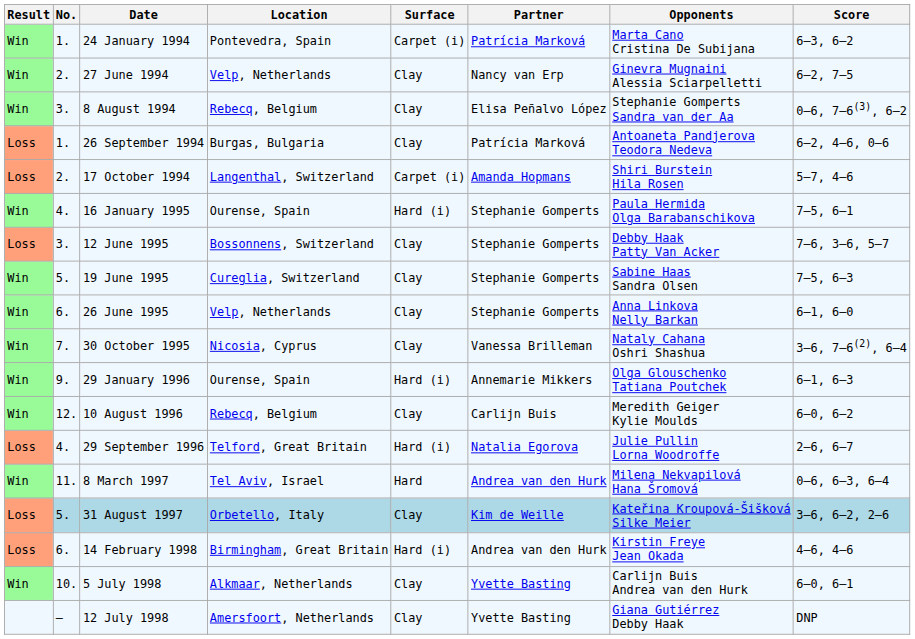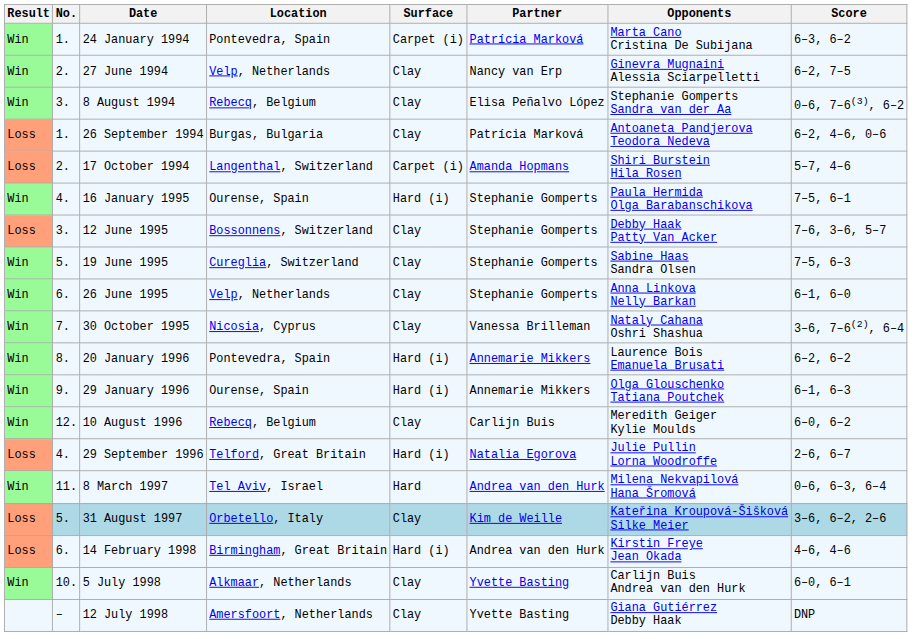 <table class="sortable wikitable" style=font-size:97%>
 <tr>
 <th>Result</th>
 <th>No.</th>
 <th>Date</th>
 <th>Location</th>
 <th>Surface</th>
 <th>Partner</th>
 <th>Opponents</th>
 <th>Score</th>
 </tr>
 <tr style="background:#f0f8ff;">
 <td style="background:#98fb98;">Win</td>
 <td>1.</td>
 <td>24 January 1994</td>
 <td>Pontevedra, Spain</td>
 <td>Carpet (i)</td>
 <td> <a href='#'>Patrícia Marková</a></td>
 <td> <a href='#'>Marta Cano</a> <br>  Cristina De Subijana</td>
 <td>6–3, 6–2</td>
 </tr>
 <tr style="background:#f0f8ff;">
 <td style="background:#98fb98;">Win</td>
 <td>2.</td>
 <td>27 June 1994</td>
 <td><a href='#'>Velp</a>, Netherlands</td>
 <td>Clay</td>
 <td> Nancy van Erp</td>
 <td> <a href='#'>Ginevra Mugnaini</a> <br>  Alessia Sciarpelletti</td>
 <td>6–2, 7–5</td>
 </tr>
 <tr style="background:#f0f8ff;">
 <td style="background:#98fb98;">Win</td>
 <td>3.</td>
 <td>8 August 1994</td>
 <td><a href='#'>Rebecq</a>, Belgium</td>
 <td>Clay</td>
 <td> Elisa Peñalvo López</td>
 <td> Stephanie Gomperts <br>  <a href='#'>Sandra van der Aa</a></td>
 <td>0–6, 7–6<sup>(3)</sup>, 6–2</td>
 </tr>
 <tr style="background:#f0f8ff;">
 <td style="background:#ffa07a;">Loss</td>
 <td>1.</td>
 <td>26 September 1994</td>
 <td>Burgas, Bulgaria</td>
 <td>Clay</td>
 <td> Patrícia Marková</td>
 <td> <a href='#'>Antoaneta Pandjerova</a> <br>  <a href='#'>Teodora Nedeva</a></td>
 <td>6–2, 4–6, 0–6</td>
 </tr>
 <tr style="background:#f0f8ff;">
 <td style="background:#ffa07a;">Loss</td>
 <td>2.</td>
 <td>17 October 1994</td>
 <td><a href='#'>Langenthal</a>, Switzerland</td>
 <td>Carpet (i)</td>
 <td> <a href='#'>Amanda Hopmans</a></td>
 <td> <a href='#'>Shiri Burstein</a> <br>  <a href='#'>Hila Rosen</a></td>
 <td>5–7, 4–6</td>
 </tr>
 <tr style="background:#f0f8ff;">
 <td style="background:#98fb98;">Win</td>
 <td>4.</td>
 <td>16 January 1995</td>
 <td>Ourense, Spain</td>
 <td>Hard (i)</td>
 <td> Stephanie Gomperts</td>
 <td> <a href='#'>Paula Hermida</a> <br>  <a href='#'>Olga Barabanschikova</a></td>
 <td>7–5, 6–1</td>
 </tr>
 <tr style="background:#f0f8ff;">
 <td style="background:#ffa07a;">Loss</td>
 <td>3.</td>
 <td>12 June 1995</td>
 <td><a href='#'>Bossonnens</a>, Switzerland</td>
 <td>Clay</td>
 <td> Stephanie Gomperts</td>
 <td> <a href='#'>Debby Haak</a> <br>  <a href='#'>Patty Van Acker</a></td>
 <td>7–6, 3–6, 5–7</td>
 </tr>
 <tr style="background:#f0f8ff;">
 <td style="background:#98fb98;">Win</td>
 <td>5.</td>
 <td>19 June 1995</td>
 <td><a href='#'>Cureglia</a>, Switzerland</td>
 <td>Clay</td>
 <td> Stephanie Gomperts</td>
 <td> <a href='#'>Sabine Haas</a> <br>  Sandra Olsen</td>
 <td>7–5, 6–3</td>
 </tr>
 <tr style="background:#f0f8ff;">
 <td style="background:#98fb98;">Win</td>
 <td>6.</td>
 <td>26 June 1995</td>
 <td><a href='#'>Velp</a>, Netherlands</td>
 <td>Clay</td>
 <td> Stephanie Gomperts</td>
 <td> <a href='#'>Anna Linkova</a> <br>  <a href='#'>Nelly Barkan</a></td>
 <td>6–1, 6–0</td>
 </tr>
 <tr bgcolor="#f0f8ff">
 <td style="background:#98fb98;">Win</td>
 <td>7.</td>
 <td>30 October 1995</td>
 <td><a href='#'>Nicosia</a>, Cyprus</td>
 <td>Clay</td>
 <td> Vanessa Brilleman</td>
 <td> <a href='#'>Nataly Cahana</a> <br>  Oshri Shashua</td>
 <td>3–6, 7–6<sup>(2)</sup>, 6–4</td>
 </tr>
 <tr style="background:#f0f8ff;">
 <td style="background:#98fb98;">Win</td>
+<td>8.</td>
+<td>20 January 1996</td>
+<td>Pontevedra, Spain</td>
+<td>Hard (i)</td>
+<td> <a href='#'>Annemarie Mikkers</a></td>
+<td> Laurence Bois <br>  <a href='#'>Emanuela Brusati</a></td>
+<td>6–2, 6–2</td>
+</tr>
+<tr style="background:#f0f8ff;">
+<td style="background:#98fb98;">Win</td>
 <td>9.</td>
 <td>29 January 1996</td>
 <td>Ourense, Spain</td>
 <td>Hard (i)</td>
 <td> Annemarie Mikkers</td>
 <td> <a href='#'>Olga Glouschenko</a> <br>  <a href='#'>Tatiana Poutchek</a></td>
 <td>6–1, 6–3</td>
 </tr>
 <tr style="background:#f0f8ff;">
 <td style="background:#98fb98;">Win</td>
 <td>12.</td>
 <td>10 August 1996</td>
 <td><a href='#'>Rebecq</a>, Belgium</td>
 <td>Clay</td>
 <td> Carlijn Buis</td>
 <td> Meredith Geiger <br>  Kylie Moulds</td>
 <td>6–0, 6–2</td>
 </tr>
 <tr style="background:#f0f8ff;">
 <td style="background:#ffa07a;">Loss</td>
 <td>4.</td>
 <td>29 September 1996</td>
 <td><a href='#'>Telford</a>, Great Britain</td>
 <td>Hard (i)</td>
 <td> <a href='#'>Natalia Egorova</a></td>
 <td> <a href='#'>Julie Pullin</a> <br>  <a href='#'>Lorna Woodroffe</a></td>
 <td>2–6, 6–7</td>
 </tr>
 <tr style="background:#f0f8ff;">
 <td style="background:#98fb98;">Win</td>
 <td>11.</td>
 <td>8 March 1997</td>
 <td><a href='#'>Tel Aviv</a>, Israel</td>
 <td>Hard</td>
 <td> <a href='#'>Andrea van den Hurk</a></td>
 <td> <a href='#'>Milena Nekvapilová</a> <br>  <a href='#'>Hana Šromová</a></td>
 <td>0–6, 6–3, 6–4</td>
 </tr>
 <tr style="background:lightblue;">
 <td style="background:#ffa07a;">Loss</td>
 <td>5.</td>
 <td>31 August 1997</td>
 <td><a href='#'>Orbetello</a>, Italy</td>
 <td>Clay</td>
 <td> <a href='#'>Kim de Weille</a></td>
 <td> <a href='#'>Kateřina Kroupová-Šišková</a> <br>  <a href='#'>Silke Meier</a></td>
 <td>3–6, 6–2, 2–6</td>
 </tr>
 <tr style="background:#f0f8ff;">
 <td style="background:#ffa07a;">Loss</td>
 <td>6.</td>
 <td>14 February 1998</td>
 <td><a href='#'>Birmingham</a>, Great Britain</td>
 <td>Hard (i)</td>
 <td> Andrea van den Hurk</td>
 <td> <a href='#'>Kirstin Freye</a> <br>  <a href='#'>Jean Okada</a></td>
 <td>4–6, 4–6</td>
 </tr>
 <tr style="background:#f0f8ff;">
 <td style="background:#98fb98;">Win</td>
 <td>10.</td>
 <td>5 July 1998</td>
 <td><a href='#'>Alkmaar</a>, Netherlands</td>
 <td>Clay</td>
 <td> <a href='#'>Yvette Basting</a></td>
 <td> Carlijn Buis <br>  Andrea van den Hurk</td>
 <td>6–0, 6–1</td>
 </tr>
 <tr style="background:#f0f8ff;">
 <td></td>
 <td>–</td>
 <td>12 July 1998</td>
 <td><a href='#'>Amersfoort</a>, Netherlands</td>
 <td>Clay</td>
 <td> Yvette Basting</td>
 <td> <a href='#'>Giana Gutiérrez</a> <br>  Debby Haak</td>
 <td>DNP</td>
 </tr>
 </table>
